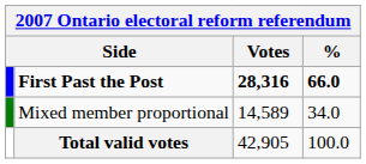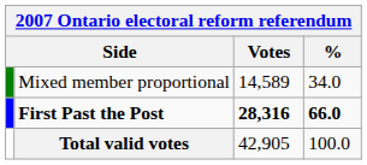 <table class="wikitable" style="font-size: 95%; clear:both">
 <tr style="background-color:#E9E9E9">
 <th colspan=4><a href='#'>2007 Ontario electoral reform referendum</a></th>
 </tr>
 <tr style="background-color:#E9E9E9">
 <th colspan=2 style="width: 130px">Side</th>
 <th style="width: 50px">Votes</th>
 <th style="width: 40px">%</th>
 </tr>
 <tr>
+<td bgcolor="green"></td>
+<td>Mixed member proportional</td>
+<td>14,589</td>
+<td>34.0</td>
+</tr>
+<tr>
 <td bgcolor="blue"></td>
 <td><strong>First Past the Post</strong></td>
 <td><strong>28,316</strong></td>
 <td><strong>66.0</strong></td>
-</tr>
-<tr>
-<td bgcolor="green"></td>
-<td>Mixed member proportional</td>
-<td>14,589</td>
-<td>34.0</td>
 </tr>
 <tr>
 <td bgcolor="white"></td>
 <th>Total valid votes</th>
 <td>42,905</td>
 <td>100.0</td>
 </tr>
 </table>
